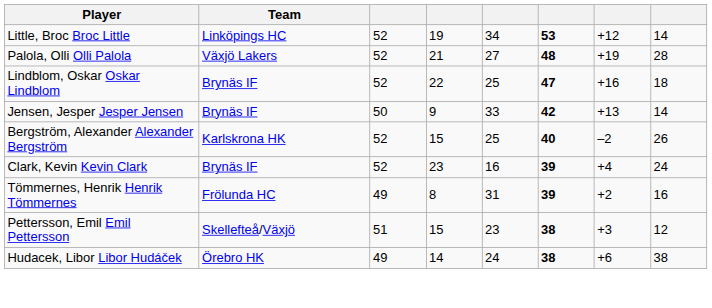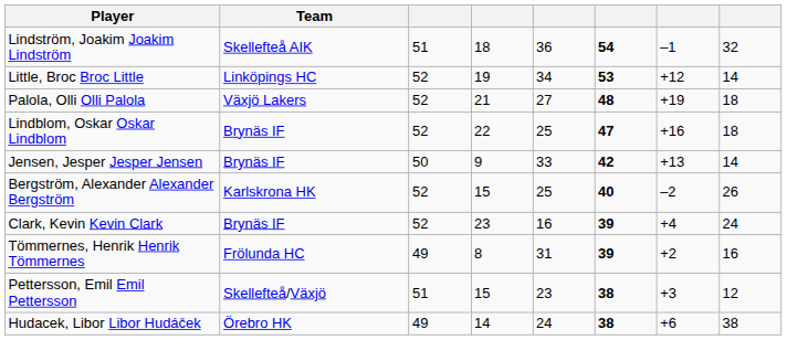 <table class="wikitable sortable">
 <tr>
 <th style="width: 15em;">Player</th>
 <th style="width: 13em;">Team</th>
 <th style="width: 4em;"></th>
 <th style="width: 4em;"></th>
 <th style="width: 4em;"></th>
 <th style="width: 4em;"></th>
 <th style="width: 4em;"></th>
 <th style="width: 4em;"></th>
+</tr>
+<tr>
+<td><span>Lindström, Joakim</span> <a href='#'>Joakim Lindström</a></td>
+<td><a href='#'>Skellefteå AIK</a></td>
+<td>51</td>
+<td>18</td>
+<td>36</td>
+<td><strong>54</strong></td>
+<td>–1</td>
+<td>32</td>
 </tr>
 <tr>
 <td><span>Little, Broc</span> <a href='#'>Broc Little</a></td>
 <td><a href='#'>Linköpings HC</a></td>
 <td>52</td>
 <td>19</td>
 <td>34</td>
 <td><strong>53</strong></td>
 <td>+12</td>
 <td>14</td>
 </tr>
 <tr>
 <td><span>Palola, Olli</span> <a href='#'>Olli Palola</a></td>
 <td><a href='#'>Växjö Lakers</a></td>
 <td>52</td>
 <td>21</td>
 <td>27</td>
 <td><strong>48</strong></td>
 <td>+19</td>
-<td>28</td>
+<td>18</td>
 </tr>
 <tr>
 <td><span>Lindblom, Oskar</span> <a href='#'>Oskar Lindblom</a></td>
 <td><a href='#'>Brynäs IF</a></td>
 <td>52</td>
 <td>22</td>
 <td>25</td>
 <td><strong>47</strong></td>
 <td>+16</td>
 <td>18</td>
 </tr>
 <tr>
 <td><span>Jensen, Jesper</span> <a href='#'>Jesper Jensen</a></td>
 <td><a href='#'>Brynäs IF</a></td>
 <td>50</td>
 <td>9</td>
 <td>33</td>
 <td><strong>42</strong></td>
 <td>+13</td>
 <td>14</td>
 </tr>
 <tr>
 <td><span>Bergström, Alexander</span> <a href='#'>Alexander Bergström</a></td>
 <td><a href='#'>Karlskrona HK</a></td>
 <td>52</td>
 <td>15</td>
 <td>25</td>
 <td><strong>40</strong></td>
 <td>–2</td>
 <td>26</td>
 </tr>
 <tr>
 <td><span>Clark, Kevin</span> <a href='#'>Kevin Clark</a></td>
 <td><a href='#'>Brynäs IF</a></td>
 <td>52</td>
 <td>23</td>
 <td>16</td>
 <td><strong>39</strong></td>
 <td>+4</td>
 <td>24</td>
 </tr>
 <tr>
 <td><span>Tömmernes, Henrik</span> <a href='#'>Henrik Tömmernes</a></td>
 <td><a href='#'>Frölunda HC</a></td>
 <td>49</td>
 <td>8</td>
 <td>31</td>
 <td><strong>39</strong></td>
 <td>+2</td>
 <td>16</td>
 </tr>
 <tr>
 <td><span>Pettersson, Emil</span> <a href='#'>Emil Pettersson</a></td>
 <td><a href='#'>Skellefteå</a>/<a href='#'>Växjö</a></td>
 <td>51</td>
 <td>15</td>
 <td>23</td>
 <td><strong>38</strong></td>
 <td>+3</td>
 <td>12</td>
 </tr>
 <tr>
 <td><span>Hudacek, Libor</span> <a href='#'>Libor Hudáček</a></td>
 <td><a href='#'>Örebro HK</a></td>
 <td>49</td>
 <td>14</td>
 <td>24</td>
 <td><strong>38</strong></td>
 <td>+6</td>
 <td>38</td>
 </tr>
 </table>
